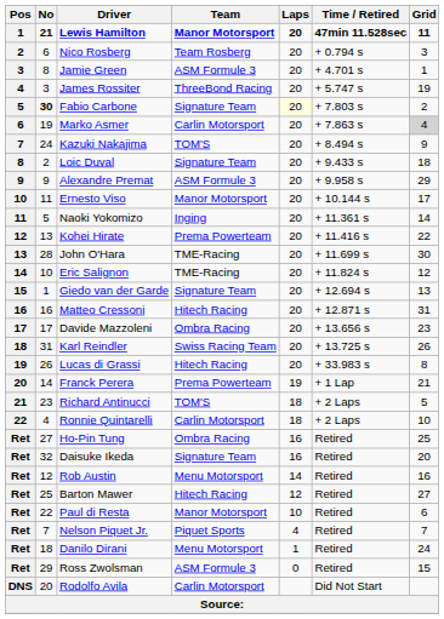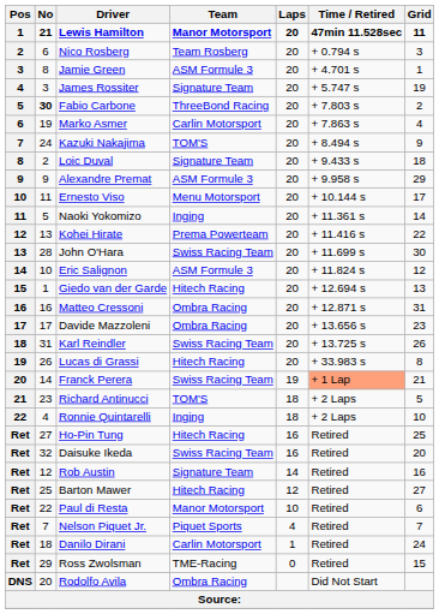 <table class="wikitable" style="font-size: 85%;">
 <tr>
 <th>Pos</th>
 <th>No</th>
 <th>Driver</th>
 <th>Team</th>
 <th>Laps</th>
 <th>Time / Retired</th>
 <th>Grid</th>
 </tr>
 <tr>
 <th>1</th>
 <td align=center><strong>21</strong></td>
 <td><strong> <a href='#'>Lewis Hamilton</a></strong></td>
 <td><strong><a href='#'>Manor Motorsport</a></strong></td>
 <td align=center><strong>20</strong></td>
 <td><strong>47min 11.528sec</strong></td>
 <td align=center><strong>11</strong></td>
 </tr>
 <tr>
 <th>2</th>
 <td align=center>6</td>
 <td> <a href='#'>Nico Rosberg</a></td>
 <td><a href='#'>Team Rosberg</a></td>
 <td align=center>20</td>
 <td>+ 0.794 s</td>
 <td align=center>3</td>
 </tr>
 <tr>
 <th>3</th>
 <td align=center>8</td>
 <td> <a href='#'>Jamie Green</a></td>
 <td><a href='#'>ASM Formule 3</a></td>
 <td align=center>20</td>
 <td>+ 4.701 s</td>
 <td align=center>1</td>
 </tr>
 <tr>
 <th>4</th>
 <td align=center>3</td>
 <td> <a href='#'>James Rossiter</a></td>
-<td><a href='#'>ThreeBond Racing</a></td>
+<td><a href='#'>Signature Team</a></td>
 <td align=center>20</td>
 <td>+ 5.747 s</td>
 <td align=center>19</td>
 </tr>
 <tr>
 <th>5</th>
 <td align=center><strong>30</strong></td>
 <td> <a href='#'>Fabio Carbone</a></td>
-<td><a href='#'>Signature Team</a></td>
-<td align=center style="background: lightyellow;">20</td>
+<td><a href='#'>ThreeBond Racing</a></td>
+<td align=center>20</td>
 <td>+ 7.803 s</td>
 <td align=center>2</td>
 </tr>
 <tr>
 <th>6</th>
 <td align=center>19</td>
 <td> <a href='#'>Marko Asmer</a></td>
 <td><a href='#'>Carlin Motorsport</a></td>
 <td align=center>20</td>
 <td>+ 7.863 s</td>
-<td align=center style="background: lightgrey;">4</td>
+<td align=center>4</td>
 </tr>
 <tr>
 <th>7</th>
 <td align=center>24</td>
 <td> <a href='#'>Kazuki Nakajima</a></td>
 <td><a href='#'>TOM'S</a></td>
 <td align=center>20</td>
 <td>+ 8.494 s</td>
 <td align=center>9</td>
 </tr>
 <tr>
 <th>8</th>
 <td align=center>2</td>
 <td> <a href='#'>Loic Duval</a></td>
 <td><a href='#'>Signature Team</a></td>
 <td align=center>20</td>
 <td>+ 9.433 s</td>
 <td align=center>18</td>
 </tr>
 <tr>
 <th>9</th>
 <td align=center>9</td>
 <td> <a href='#'>Alexandre Premat</a></td>
 <td><a href='#'>ASM Formule 3</a></td>
 <td align=center>20</td>
 <td>+ 9.958 s</td>
 <td align=center>29</td>
 </tr>
 <tr>
 <th>10</th>
 <td align=center>11</td>
 <td> <a href='#'>Ernesto Viso</a></td>
-<td><a href='#'>Manor Motorsport</a></td>
+<td><a href='#'>Menu Motorsport</a></td>
 <td align=center>20</td>
 <td>+ 10.144 s</td>
 <td align=center>17</td>
 </tr>
 <tr>
 <th>11</th>
 <td align=center>5</td>
 <td> Naoki Yokomizo</td>
 <td><a href='#'>Inging</a></td>
 <td align=center>20</td>
 <td>+ 11.361 s</td>
 <td align=center>14</td>
 </tr>
 <tr>
 <th>12</th>
 <td align=center>13</td>
 <td> <a href='#'>Kohei Hirate</a></td>
 <td><a href='#'>Prema Powerteam</a></td>
 <td align=center>20</td>
 <td>+ 11.416 s</td>
 <td align=center>22</td>
 </tr>
 <tr>
 <th>13</th>
 <td align=center>28</td>
 <td> John O'Hara</td>
-<td>TME-Racing</td>
+<td><a href='#'>Swiss Racing Team</a></td>
 <td align=center>20</td>
 <td>+ 11.699 s</td>
 <td align=center>30</td>
 </tr>
 <tr>
 <th>14</th>
 <td align=center>10</td>
 <td> <a href='#'>Eric Salignon</a></td>
-<td>TME-Racing</td>
+<td><a href='#'>ASM Formule 3</a></td>
 <td align=center>20</td>
 <td>+ 11.824 s</td>
 <td align=center>12</td>
 </tr>
 <tr>
 <th>15</th>
 <td align=center>1</td>
 <td> <a href='#'>Giedo van der Garde</a></td>
-<td><a href='#'>Signature Team</a></td>
+<td><a href='#'>Hitech Racing</a></td>
 <td align=center>20</td>
 <td>+ 12.694 s</td>
 <td align=center>13</td>
 </tr>
 <tr>
 <th>16</th>
 <td align=center>16</td>
 <td> <a href='#'>Matteo Cressoni</a></td>
-<td><a href='#'>Hitech Racing</a></td>
+<td><a href='#'>Ombra Racing</a></td>
 <td align=center>20</td>
 <td>+ 12.871 s</td>
 <td align=center>31</td>
 </tr>
 <tr>
 <th>17</th>
 <td align=center>17</td>
 <td> Davide Mazzoleni</td>
 <td><a href='#'>Ombra Racing</a></td>
 <td align=center>20</td>
 <td>+ 13.656 s</td>
 <td align=center>23</td>
 </tr>
 <tr>
 <th>18</th>
 <td align=center>31</td>
 <td> <a href='#'>Karl Reindler</a></td>
 <td><a href='#'>Swiss Racing Team</a></td>
 <td align=center>20</td>
 <td>+ 13.725 s</td>
 <td align=center>26</td>
 </tr>
 <tr>
 <th>19</th>
 <td align=center>26</td>
 <td> <a href='#'>Lucas di Grassi</a></td>
 <td><a href='#'>Hitech Racing</a></td>
 <td align=center>20</td>
 <td>+ 33.983 s</td>
 <td align=center>8</td>
 </tr>
 <tr>
 <th>20</th>
 <td align=center>14</td>
 <td> <a href='#'>Franck Perera</a></td>
-<td><a href='#'>Prema Powerteam</a></td>
+<td><a href='#'>Swiss Racing Team</a></td>
 <td align=center>19</td>
-<td>+ 1 Lap</td>
+<td style="background: lightsalmon;">+ 1 Lap</td>
 <td align=center>21</td>
 </tr>
 <tr>
 <th>21</th>
 <td align=center>23</td>
 <td> <a href='#'>Richard Antinucci</a></td>
 <td><a href='#'>TOM'S</a></td>
 <td align=center>18</td>
 <td>+ 2 Laps</td>
 <td align=center>5</td>
 </tr>
 <tr>
 <th>22</th>
 <td align=center>4</td>
 <td> <a href='#'>Ronnie Quintarelli</a></td>
-<td><a href='#'>Carlin Motorsport</a></td>
+<td><a href='#'>Inging</a></td>
 <td align=center>18</td>
 <td>+ 2 Laps</td>
 <td align=center>10</td>
 </tr>
 <tr>
 <th>Ret</th>
 <td align=center>27</td>
 <td> <a href='#'>Ho-Pin Tung</a></td>
-<td><a href='#'>Ombra Racing</a></td>
+<td><a href='#'>Hitech Racing</a></td>
 <td align=center>16</td>
 <td>Retired</td>
 <td align=center>25</td>
 </tr>
 <tr>
 <th>Ret</th>
 <td align=center>32</td>
 <td> Daisuke Ikeda</td>
-<td><a href='#'>Signature Team</a></td>
+<td><a href='#'>Swiss Racing Team</a></td>
 <td align=center>16</td>
 <td>Retired</td>
 <td align=center>20</td>
 </tr>
 <tr>
 <th>Ret</th>
 <td align=center>12</td>
 <td> <a href='#'>Rob Austin</a></td>
-<td><a href='#'>Menu Motorsport</a></td>
+<td><a href='#'>Signature Team</a></td>
 <td align=center>14</td>
 <td>Retired</td>
 <td align=center>16</td>
 </tr>
 <tr>
 <th>Ret</th>
 <td align=center>25</td>
 <td> Barton Mawer</td>
 <td><a href='#'>Hitech Racing</a></td>
 <td align=center>12</td>
 <td>Retired</td>
 <td align=center>27</td>
 </tr>
 <tr>
 <th>Ret</th>
 <td align=center>22</td>
 <td> <a href='#'>Paul di Resta</a></td>
 <td><a href='#'>Manor Motorsport</a></td>
 <td align=center>10</td>
 <td>Retired</td>
 <td align=center>6</td>
 </tr>
 <tr>
 <th>Ret</th>
 <td align=center>7</td>
 <td> <a href='#'>Nelson Piquet Jr.</a></td>
 <td><a href='#'>Piquet Sports</a></td>
 <td align=center>4</td>
 <td>Retired</td>
 <td align=center>7</td>
 </tr>
 <tr>
 <th>Ret</th>
 <td align=center>18</td>
 <td> <a href='#'>Danilo Dirani</a></td>
-<td><a href='#'>Menu Motorsport</a></td>
+<td><a href='#'>Carlin Motorsport</a></td>
 <td align=center>1</td>
 <td>Retired</td>
 <td align=center>24</td>
 </tr>
 <tr>
 <th>Ret</th>
 <td align=center>29</td>
 <td> Ross Zwolsman</td>
-<td><a href='#'>ASM Formule 3</a></td>
+<td>TME-Racing</td>
 <td align=center>0</td>
 <td>Retired</td>
 <td align=center>15</td>
 </tr>
 <tr>
 <th>DNS</th>
 <td align=center>20</td>
 <td> <a href='#'>Rodolfo Avila</a></td>
-<td><a href='#'>Carlin Motorsport</a></td>
+<td><a href='#'>Ombra Racing</a></td>
 <td align=center></td>
 <td>Did Not Start</td>
 <td align=center></td>
 </tr>
 <tr>
 <th colspan=7>Source: </th>
 </tr>
 <tr>
 </tr>
 </table>
